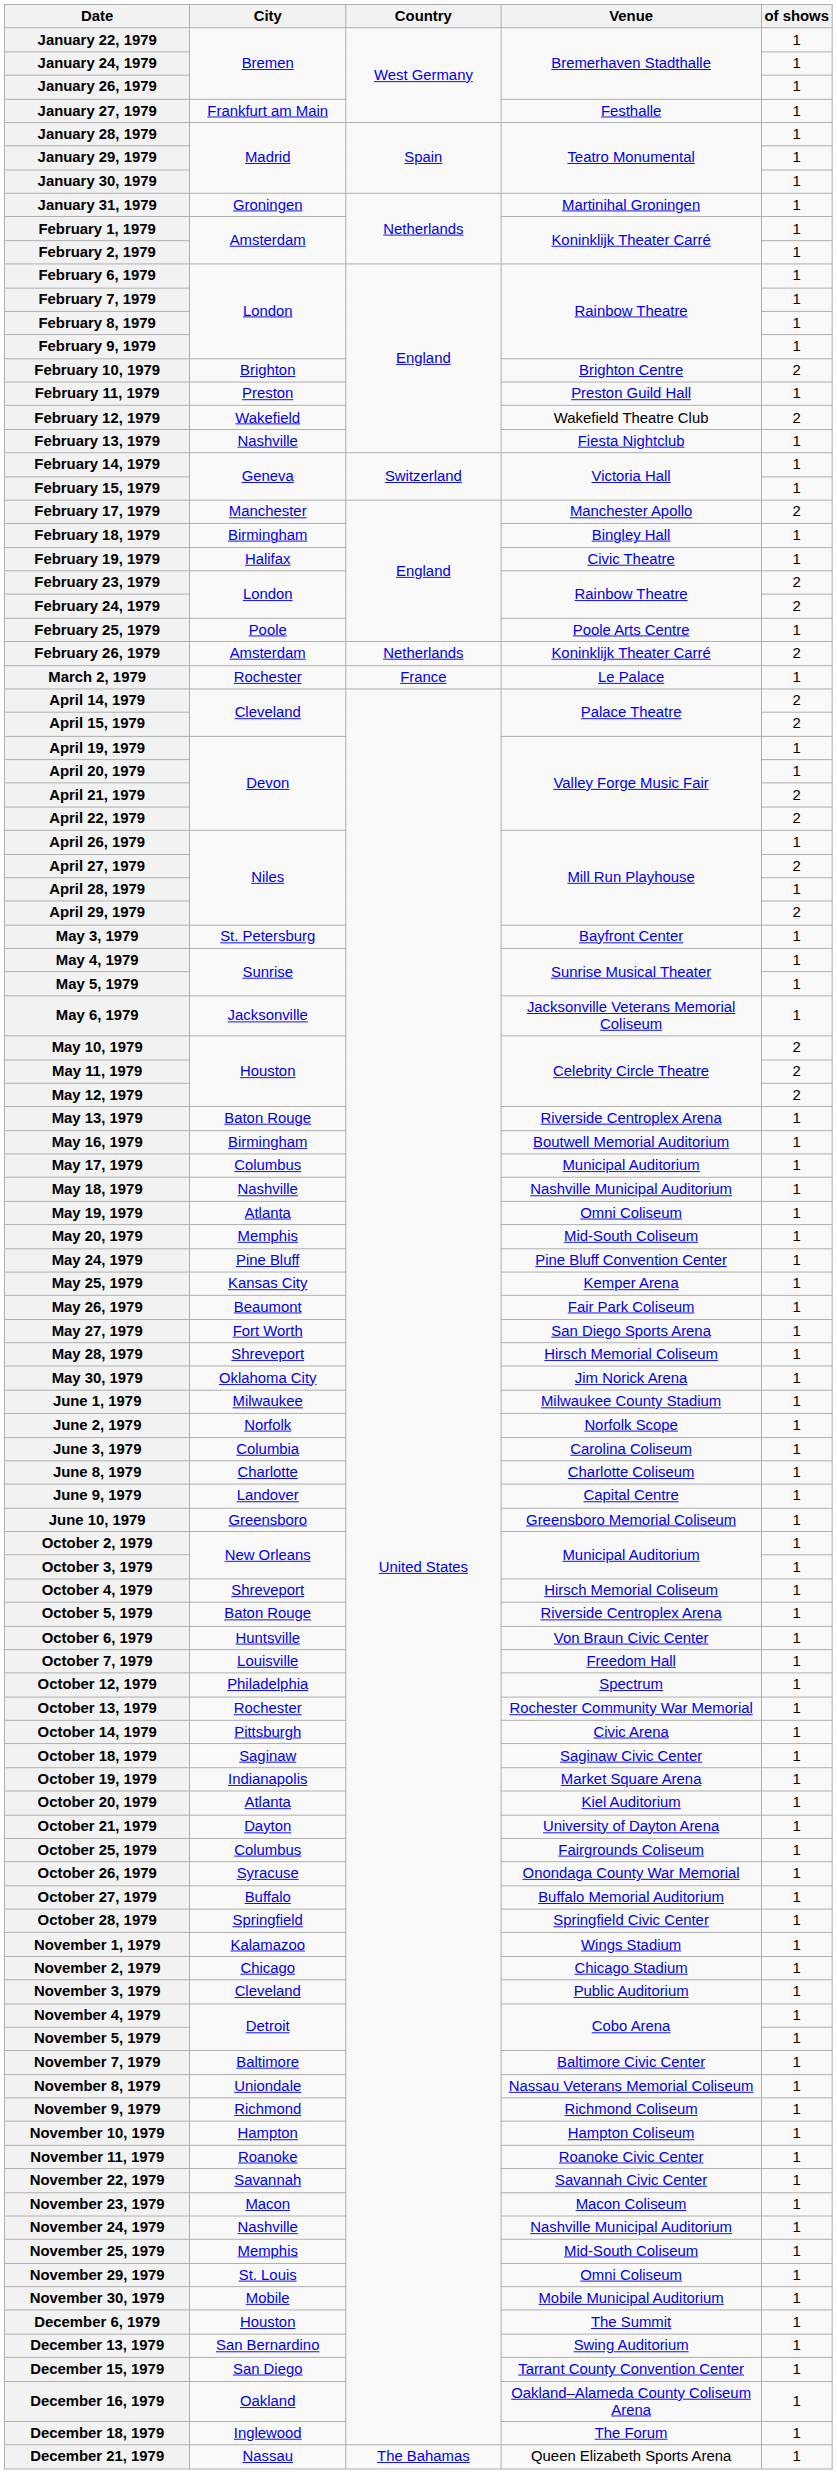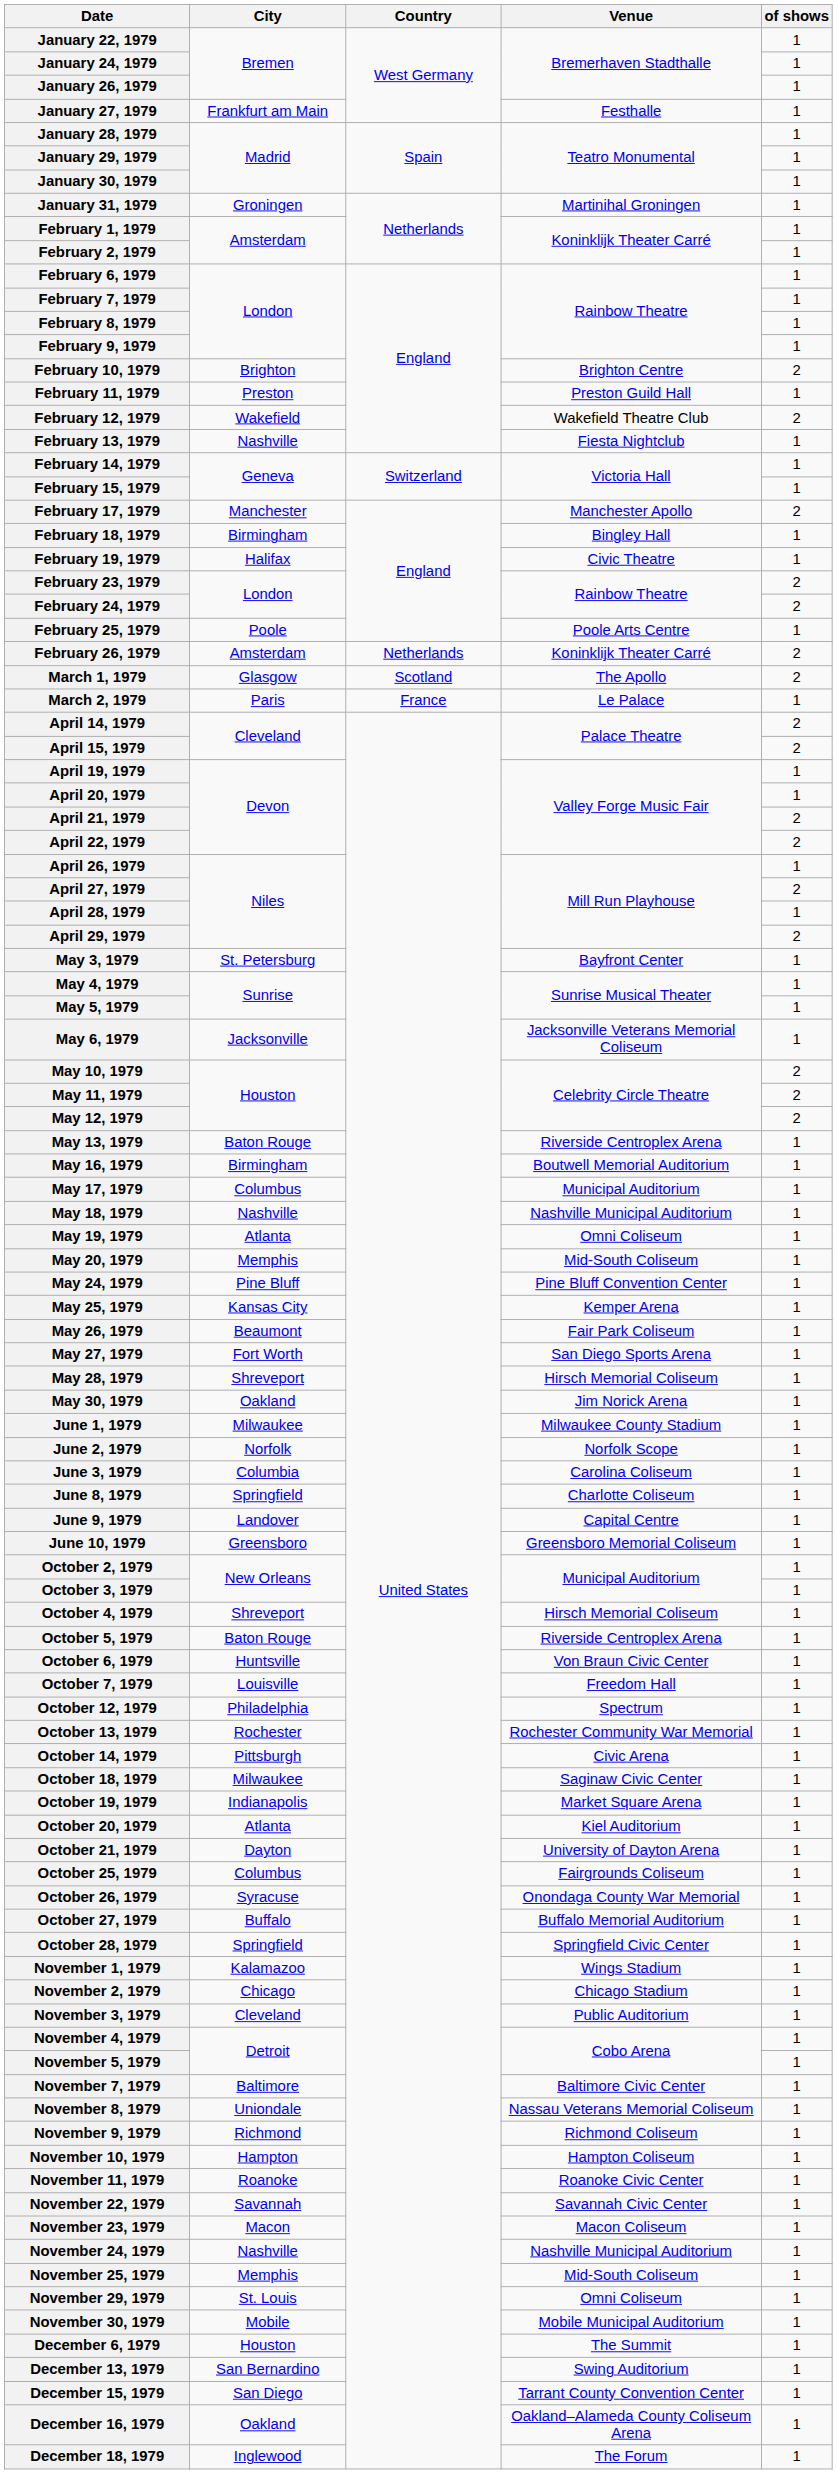 <table class="wikitable plainrowheaders" style="text-align:center;">
 <tr>
 <th scope="col" style="width:12em;">Date</th>
 <th scope="col" style="width:10em;">City</th>
 <th scope="col" style="width:10em;">Country</th>
 <th scope="col" style="width:17em;">Venue</th>
 <th scope="col"> of shows</th>
 </tr>
 <tr>
 <th scope="row" style="text-align:center">January 22, 1979</th>
 <td rowspan="3"><a href='#'>Bremen</a></td>
 <td rowspan="4"><a href='#'>West Germany</a></td>
 <td rowspan="3"><a href='#'>Bremerhaven Stadthalle</a></td>
 <td>1</td>
 </tr>
 <tr>
 <th scope="row" style="text-align:center">January 24, 1979</th>
 <td>1</td>
 </tr>
 <tr>
 <th scope="row" style="text-align:center">January 26, 1979</th>
 <td>1</td>
 </tr>
 <tr>
 <th scope="row" style="text-align:center">January 27, 1979</th>
 <td><a href='#'>Frankfurt am Main</a></td>
 <td><a href='#'>Festhalle</a></td>
 <td>1</td>
 </tr>
 <tr>
 <th scope="row" style="text-align:center">January 28, 1979</th>
 <td rowspan="3"><a href='#'>Madrid</a></td>
 <td rowspan="3"><a href='#'>Spain</a></td>
 <td rowspan="3"><a href='#'>Teatro Monumental</a></td>
 <td>1</td>
 </tr>
 <tr>
 <th scope="row" style="text-align:center">January 29, 1979</th>
 <td>1</td>
 </tr>
 <tr>
 <th scope="row" style="text-align:center">January 30, 1979</th>
 <td>1</td>
 </tr>
 <tr>
 <th scope="row" style="text-align:center">January 31, 1979</th>
 <td><a href='#'>Groningen</a></td>
 <td rowspan="3"><a href='#'>Netherlands</a></td>
 <td><a href='#'>Martinihal Groningen</a></td>
 <td>1</td>
 </tr>
 <tr>
 <th scope="row" style="text-align:center">February 1, 1979</th>
 <td rowspan="2"><a href='#'>Amsterdam</a></td>
 <td rowspan="2"><a href='#'>Koninklijk Theater Carré</a></td>
 <td>1</td>
 </tr>
 <tr>
 <th scope="row" style="text-align:center">February 2, 1979</th>
 <td>1</td>
 </tr>
 <tr>
 <th scope="row" style="text-align:center">February 6, 1979</th>
 <td rowspan="4"><a href='#'>London</a></td>
 <td rowspan="8"><a href='#'>England</a></td>
 <td rowspan="4"><a href='#'>Rainbow Theatre</a></td>
 <td>1</td>
 </tr>
 <tr>
 <th scope="row" style="text-align:center">February 7, 1979</th>
 <td>1</td>
 </tr>
 <tr>
 <th scope="row" style="text-align:center">February 8, 1979</th>
 <td>1</td>
 </tr>
 <tr>
 <th scope="row" style="text-align:center">February 9, 1979</th>
 <td>1</td>
 </tr>
 <tr>
 <th scope="row" style="text-align:center">February 10, 1979</th>
 <td><a href='#'>Brighton</a></td>
 <td><a href='#'>Brighton Centre</a></td>
 <td>2</td>
 </tr>
 <tr>
 <th scope="row" style="text-align:center">February 11, 1979</th>
 <td><a href='#'>Preston</a></td>
 <td><a href='#'>Preston Guild Hall</a></td>
 <td>1</td>
 </tr>
 <tr>
 <th scope="row" style="text-align:center">February 12, 1979</th>
 <td><a href='#'>Wakefield</a></td>
 <td>Wakefield Theatre Club</td>
 <td>2</td>
 </tr>
 <tr>
 <th scope="row" style="text-align:center">February 13, 1979</th>
 <td><a href='#'>Nashville</a></td>
 <td><a href='#'>Fiesta Nightclub</a></td>
 <td>1</td>
 </tr>
 <tr>
 <th scope="row" style="text-align:center">February 14, 1979</th>
 <td rowspan="2"><a href='#'>Geneva</a></td>
 <td rowspan="2"><a href='#'>Switzerland</a></td>
 <td rowspan="2"><a href='#'>Victoria Hall</a></td>
 <td>1</td>
 </tr>
 <tr>
 <th scope="row" style="text-align:center">February 15, 1979</th>
 <td>1</td>
 </tr>
 <tr>
 <th scope="row" style="text-align:center">February 17, 1979</th>
 <td><a href='#'>Manchester</a></td>
 <td rowspan="6"><a href='#'>England</a></td>
 <td><a href='#'>Manchester Apollo</a></td>
 <td>2</td>
 </tr>
 <tr>
 <th scope="row" style="text-align:center">February 18, 1979</th>
 <td><a href='#'>Birmingham</a></td>
 <td><a href='#'>Bingley Hall</a></td>
 <td>1</td>
 </tr>
 <tr>
 <th scope="row" style="text-align:center">February 19, 1979</th>
 <td><a href='#'>Halifax</a></td>
 <td><a href='#'>Civic Theatre</a></td>
 <td>1</td>
 </tr>
 <tr>
 <th scope="row" style="text-align:center">February 23, 1979</th>
 <td rowspan="2"><a href='#'>London</a></td>
 <td rowspan="2"><a href='#'>Rainbow Theatre</a></td>
 <td>2</td>
 </tr>
 <tr>
 <th scope="row" style="text-align:center">February 24, 1979</th>
 <td>2</td>
 </tr>
 <tr>
 <th scope="row" style="text-align:center">February 25, 1979</th>
 <td><a href='#'>Poole</a></td>
 <td><a href='#'>Poole Arts Centre</a></td>
 <td>1</td>
 </tr>
 <tr>
 <th scope="row" style="text-align:center">February 26, 1979</th>
 <td><a href='#'>Amsterdam</a></td>
 <td><a href='#'>Netherlands</a></td>
 <td><a href='#'>Koninklijk Theater Carré</a></td>
 <td>2</td>
 </tr>
 <tr>
+<th scope="row" style="text-align:center">March 1, 1979</th>
+<td><a href='#'>Glasgow</a></td>
+<td><a href='#'>Scotland</a></td>
+<td><a href='#'>The Apollo</a></td>
+<td>2</td>
+</tr>
+<tr>
 <th scope="row" style="text-align:center">March 2, 1979</th>
-<td><a href='#'>Rochester</a></td>
+<td><a href='#'>Paris</a></td>
 <td><a href='#'>France</a></td>
 <td><a href='#'>Le Palace</a></td>
 <td>1</td>
 </tr>
 <tr>
 <th scope="row" style="text-align:center">April 14, 1979</th>
 <td rowspan="2"><a href='#'>Cleveland</a></td>
 <td rowspan="73"><a href='#'>United States</a></td>
 <td rowspan="2"><a href='#'>Palace Theatre</a></td>
 <td>2</td>
 </tr>
 <tr>
 <th scope="row" style="text-align:center">April 15, 1979</th>
 <td>2</td>
 </tr>
 <tr>
 <th scope="row" style="text-align:center">April 19, 1979</th>
 <td rowspan="4"><a href='#'>Devon</a></td>
 <td rowspan="4"><a href='#'>Valley Forge Music Fair</a></td>
 <td>1</td>
 </tr>
 <tr>
 <th scope="row" style="text-align:center">April 20, 1979</th>
 <td>1</td>
 </tr>
 <tr>
 <th scope="row" style="text-align:center">April 21, 1979</th>
 <td>2</td>
 </tr>
 <tr>
 <th scope="row" style="text-align:center">April 22, 1979</th>
 <td>2</td>
 </tr>
 <tr>
 <th scope="row" style="text-align:center">April 26, 1979</th>
 <td rowspan="4"><a href='#'>Niles</a></td>
 <td rowspan="4"><a href='#'>Mill Run Playhouse</a></td>
 <td>1</td>
 </tr>
 <tr>
 <th scope="row" style="text-align:center">April 27, 1979</th>
 <td>2</td>
 </tr>
 <tr>
 <th scope="row" style="text-align:center">April 28, 1979</th>
 <td>1</td>
 </tr>
 <tr>
 <th scope="row" style="text-align:center">April 29, 1979</th>
 <td>2</td>
 </tr>
 <tr>
 <th scope="row" style="text-align:center">May 3, 1979</th>
 <td><a href='#'>St. Petersburg</a></td>
 <td><a href='#'>Bayfront Center</a></td>
 <td>1</td>
 </tr>
 <tr>
 <th scope="row" style="text-align:center">May 4, 1979</th>
 <td rowspan="2"><a href='#'>Sunrise</a></td>
 <td rowspan="2"><a href='#'>Sunrise Musical Theater</a></td>
 <td>1</td>
 </tr>
 <tr>
 <th scope="row" style="text-align:center">May 5, 1979</th>
 <td>1</td>
 </tr>
 <tr>
 <th scope="row" style="text-align:center">May 6, 1979</th>
 <td><a href='#'>Jacksonville</a></td>
 <td><a href='#'>Jacksonville Veterans Memorial Coliseum</a></td>
 <td>1</td>
 </tr>
 <tr>
 <th scope="row" style="text-align:center">May 10, 1979</th>
 <td rowspan="3"><a href='#'>Houston</a></td>
 <td rowspan="3"><a href='#'>Celebrity Circle Theatre</a></td>
 <td>2</td>
 </tr>
 <tr>
 <th scope="row" style="text-align:center">May 11, 1979</th>
 <td>2</td>
 </tr>
 <tr>
 <th scope="row" style="text-align:center">May 12, 1979</th>
 <td>2</td>
 </tr>
 <tr>
 <th scope="row" style="text-align:center">May 13, 1979</th>
 <td><a href='#'>Baton Rouge</a></td>
 <td><a href='#'>Riverside Centroplex Arena</a></td>
 <td>1</td>
 </tr>
 <tr>
 <th scope="row" style="text-align:center">May 16, 1979</th>
 <td><a href='#'>Birmingham</a></td>
 <td><a href='#'>Boutwell Memorial Auditorium</a></td>
 <td>1</td>
 </tr>
 <tr>
 <th scope="row" style="text-align:center">May 17, 1979</th>
 <td><a href='#'>Columbus</a></td>
 <td><a href='#'>Municipal Auditorium</a></td>
 <td>1</td>
 </tr>
 <tr>
 <th scope="row" style="text-align:center">May 18, 1979</th>
 <td><a href='#'>Nashville</a></td>
 <td><a href='#'>Nashville Municipal Auditorium</a></td>
 <td>1</td>
 </tr>
 <tr>
 <th scope="row" style="text-align:center">May 19, 1979</th>
 <td><a href='#'>Atlanta</a></td>
 <td><a href='#'>Omni Coliseum</a></td>
 <td>1</td>
 </tr>
 <tr>
 <th scope="row" style="text-align:center">May 20, 1979</th>
 <td><a href='#'>Memphis</a></td>
 <td><a href='#'>Mid-South Coliseum</a></td>
 <td>1</td>
 </tr>
 <tr>
 <th scope="row" style="text-align:center">May 24, 1979</th>
 <td><a href='#'>Pine Bluff</a></td>
 <td><a href='#'>Pine Bluff Convention Center</a></td>
 <td>1</td>
 </tr>
 <tr>
 <th scope="row" style="text-align:center">May 25, 1979</th>
 <td><a href='#'>Kansas City</a></td>
 <td><a href='#'>Kemper Arena</a></td>
 <td>1</td>
 </tr>
 <tr>
 <th scope="row" style="text-align:center">May 26, 1979</th>
 <td><a href='#'>Beaumont</a></td>
 <td><a href='#'>Fair Park Coliseum</a></td>
 <td>1</td>
 </tr>
 <tr>
 <th scope="row" style="text-align:center">May 27, 1979</th>
 <td><a href='#'>Fort Worth</a></td>
 <td><a href='#'>San Diego Sports Arena</a></td>
 <td>1</td>
 </tr>
 <tr>
 <th scope="row" style="text-align:center">May 28, 1979</th>
 <td><a href='#'>Shreveport</a></td>
 <td><a href='#'>Hirsch Memorial Coliseum</a></td>
 <td>1</td>
 </tr>
 <tr>
 <th scope="row" style="text-align:center">May 30, 1979</th>
-<td><a href='#'>Oklahoma City</a></td>
+<td><a href='#'>Oakland</a></td>
 <td><a href='#'>Jim Norick Arena</a></td>
 <td>1</td>
 </tr>
 <tr>
 <th scope="row" style="text-align:center">June 1, 1979</th>
 <td><a href='#'>Milwaukee</a></td>
 <td><a href='#'>Milwaukee County Stadium</a></td>
 <td>1</td>
 </tr>
 <tr>
 <th scope="row" style="text-align:center">June 2, 1979</th>
 <td><a href='#'>Norfolk</a></td>
 <td><a href='#'>Norfolk Scope</a></td>
 <td>1</td>
 </tr>
 <tr>
 <th scope="row" style="text-align:center">June 3, 1979</th>
 <td><a href='#'>Columbia</a></td>
 <td><a href='#'>Carolina Coliseum</a></td>
 <td>1</td>
 </tr>
 <tr>
 <th scope="row" style="text-align:center">June 8, 1979</th>
-<td><a href='#'>Charlotte</a></td>
+<td><a href='#'>Springfield</a></td>
 <td><a href='#'>Charlotte Coliseum</a></td>
 <td>1</td>
 </tr>
 <tr>
 <th scope="row" style="text-align:center">June 9, 1979</th>
 <td><a href='#'>Landover</a></td>
 <td><a href='#'>Capital Centre</a></td>
 <td>1</td>
 </tr>
 <tr>
 <th scope="row" style="text-align:center">June 10, 1979</th>
 <td><a href='#'>Greensboro</a></td>
 <td><a href='#'>Greensboro Memorial Coliseum</a></td>
 <td>1</td>
 </tr>
 <tr>
 <th scope="row" style="text-align:center">October 2, 1979</th>
 <td rowspan="2"><a href='#'>New Orleans</a></td>
 <td rowspan="2"><a href='#'>Municipal Auditorium</a></td>
 <td>1</td>
 </tr>
 <tr>
 <th scope="row" style="text-align:center">October 3, 1979</th>
 <td>1</td>
 </tr>
 <tr>
 <th scope="row" style="text-align:center">October 4, 1979</th>
 <td><a href='#'>Shreveport</a></td>
 <td><a href='#'>Hirsch Memorial Coliseum</a></td>
 <td>1</td>
 </tr>
 <tr>
 <th scope="row" style="text-align:center">October 5, 1979</th>
 <td><a href='#'>Baton Rouge</a></td>
 <td><a href='#'>Riverside Centroplex Arena</a></td>
 <td>1</td>
 </tr>
 <tr>
 <th scope="row" style="text-align:center">October 6, 1979</th>
 <td><a href='#'>Huntsville</a></td>
 <td><a href='#'>Von Braun Civic Center</a></td>
 <td>1</td>
 </tr>
 <tr>
 <th scope="row" style="text-align:center">October 7, 1979</th>
 <td><a href='#'>Louisville</a></td>
 <td><a href='#'>Freedom Hall</a></td>
 <td>1</td>
 </tr>
 <tr>
 <th scope="row" style="text-align:center">October 12, 1979</th>
 <td><a href='#'>Philadelphia</a></td>
 <td><a href='#'>Spectrum</a></td>
 <td>1</td>
 </tr>
 <tr>
 <th scope="row" style="text-align:center">October 13, 1979</th>
 <td><a href='#'>Rochester</a></td>
 <td><a href='#'>Rochester Community War Memorial</a></td>
 <td>1</td>
 </tr>
 <tr>
 <th scope="row" style="text-align:center">October 14, 1979</th>
 <td><a href='#'>Pittsburgh</a></td>
 <td><a href='#'>Civic Arena</a></td>
 <td>1</td>
 </tr>
 <tr>
 <th scope="row" style="text-align:center">October 18, 1979</th>
-<td><a href='#'>Saginaw</a></td>
+<td><a href='#'>Milwaukee</a></td>
 <td><a href='#'>Saginaw Civic Center</a></td>
 <td>1</td>
 </tr>
 <tr>
 <th scope="row" style="text-align:center">October 19, 1979</th>
 <td><a href='#'>Indianapolis</a></td>
 <td><a href='#'>Market Square Arena</a></td>
 <td>1</td>
 </tr>
 <tr>
 <th scope="row" style="text-align:center">October 20, 1979</th>
 <td><a href='#'>Atlanta</a></td>
 <td><a href='#'>Kiel Auditorium</a></td>
 <td>1</td>
 </tr>
 <tr>
 <th scope="row" style="text-align:center">October 21, 1979</th>
 <td><a href='#'>Dayton</a></td>
 <td><a href='#'>University of Dayton Arena</a></td>
 <td>1</td>
 </tr>
 <tr>
 <th scope="row" style="text-align:center">October 25, 1979</th>
 <td><a href='#'>Columbus</a></td>
 <td><a href='#'>Fairgrounds Coliseum</a></td>
 <td>1</td>
 </tr>
 <tr>
 <th scope="row" style="text-align:center">October 26, 1979</th>
 <td><a href='#'>Syracuse</a></td>
 <td><a href='#'>Onondaga County War Memorial</a></td>
 <td>1</td>
 </tr>
 <tr>
 <th scope="row" style="text-align:center">October 27, 1979</th>
 <td><a href='#'>Buffalo</a></td>
 <td><a href='#'>Buffalo Memorial Auditorium</a></td>
 <td>1</td>
 </tr>
 <tr>
 <th scope="row" style="text-align:center">October 28, 1979</th>
 <td><a href='#'>Springfield</a></td>
 <td><a href='#'>Springfield Civic Center</a></td>
 <td>1</td>
 </tr>
 <tr>
 <th scope="row" style="text-align:center">November 1, 1979</th>
 <td><a href='#'>Kalamazoo</a></td>
 <td><a href='#'>Wings Stadium</a></td>
 <td>1</td>
 </tr>
 <tr>
 <th scope="row" style="text-align:center">November 2, 1979</th>
 <td><a href='#'>Chicago</a></td>
 <td><a href='#'>Chicago Stadium</a></td>
 <td>1</td>
 </tr>
 <tr>
 <th scope="row" style="text-align:center">November 3, 1979</th>
 <td><a href='#'>Cleveland</a></td>
 <td><a href='#'>Public Auditorium</a></td>
 <td>1</td>
 </tr>
 <tr>
 <th scope="row" style="text-align:center">November 4, 1979</th>
 <td rowspan="2"><a href='#'>Detroit</a></td>
 <td rowspan="2"><a href='#'>Cobo Arena</a></td>
 <td>1</td>
 </tr>
 <tr>
 <th scope="row" style="text-align:center">November 5, 1979</th>
 <td>1</td>
 </tr>
 <tr>
 <th scope="row" style="text-align:center">November 7, 1979</th>
 <td><a href='#'>Baltimore</a></td>
 <td><a href='#'>Baltimore Civic Center</a></td>
 <td>1</td>
 </tr>
 <tr>
 <th scope="row" style="text-align:center">November 8, 1979</th>
 <td><a href='#'>Uniondale</a></td>
 <td><a href='#'>Nassau Veterans Memorial Coliseum</a></td>
 <td>1</td>
 </tr>
 <tr>
 <th scope="row" style="text-align:center">November 9, 1979</th>
 <td><a href='#'>Richmond</a></td>
 <td><a href='#'>Richmond Coliseum</a></td>
 <td>1</td>
 </tr>
 <tr>
 <th scope="row" style="text-align:center">November 10, 1979</th>
 <td><a href='#'>Hampton</a></td>
 <td><a href='#'>Hampton Coliseum</a></td>
 <td>1</td>
 </tr>
 <tr>
 <th scope="row" style="text-align:center">November 11, 1979</th>
 <td><a href='#'>Roanoke</a></td>
 <td><a href='#'>Roanoke Civic Center</a></td>
 <td>1</td>
 </tr>
 <tr>
 <th scope="row" style="text-align:center">November 22, 1979</th>
 <td><a href='#'>Savannah</a></td>
 <td><a href='#'>Savannah Civic Center</a></td>
 <td>1</td>
 </tr>
 <tr>
 <th scope="row" style="text-align:center">November 23, 1979</th>
 <td><a href='#'>Macon</a></td>
 <td><a href='#'>Macon Coliseum</a></td>
 <td>1</td>
 </tr>
 <tr>
 <th scope="row" style="text-align:center">November 24, 1979</th>
 <td><a href='#'>Nashville</a></td>
 <td><a href='#'>Nashville Municipal Auditorium</a></td>
 <td>1</td>
 </tr>
 <tr>
 <th scope="row" style="text-align:center">November 25, 1979</th>
 <td><a href='#'>Memphis</a></td>
 <td><a href='#'>Mid-South Coliseum</a></td>
 <td>1</td>
 </tr>
 <tr>
 <th scope="row" style="text-align:center">November 29, 1979</th>
 <td><a href='#'>St. Louis</a></td>
 <td><a href='#'>Omni Coliseum</a></td>
 <td>1</td>
 </tr>
 <tr>
 <th scope="row" style="text-align:center">November 30, 1979</th>
 <td><a href='#'>Mobile</a></td>
 <td><a href='#'>Mobile Municipal Auditorium</a></td>
 <td>1</td>
 </tr>
 <tr>
 <th scope="row" style="text-align:center">December 6, 1979</th>
 <td><a href='#'>Houston</a></td>
 <td><a href='#'>The Summit</a></td>
 <td>1</td>
 </tr>
 <tr>
 <th scope="row" style="text-align:center">December 13, 1979</th>
 <td><a href='#'>San Bernardino</a></td>
 <td><a href='#'>Swing Auditorium</a></td>
 <td>1</td>
 </tr>
 <tr>
 <th scope="row" style="text-align:center">December 15, 1979</th>
 <td><a href='#'>San Diego</a></td>
 <td><a href='#'>Tarrant County Convention Center</a></td>
 <td>1</td>
 </tr>
 <tr>
 <th scope="row" style="text-align:center">December 16, 1979</th>
 <td><a href='#'>Oakland</a></td>
 <td><a href='#'>Oakland–Alameda County Coliseum Arena</a></td>
 <td>1</td>
 </tr>
 <tr>
 <th scope="row" style="text-align:center">December 18, 1979</th>
 <td><a href='#'>Inglewood</a></td>
 <td><a href='#'>The Forum</a></td>
 <td>1</td>
 </tr>
-<tr>
-<th scope="row" style="text-align:center">December 21, 1979</th>
-<td><a href='#'>Nassau</a></td>
-<td><a href='#'>The Bahamas</a></td>
-<td>Queen Elizabeth Sports Arena</td>
-<td>1</td>
-</tr>
 </table>
